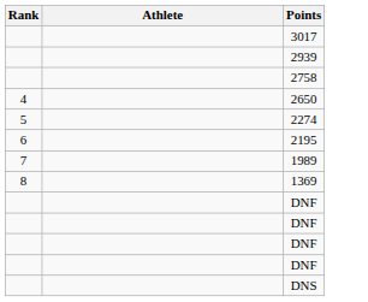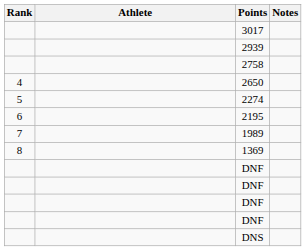 <table class="wikitable" style="text-align:center">
 <tr>
 <th>Rank</th>
 <th Style="width:18em">Athlete</th>
 <th>Points</th>
+<th>Notes</th>
 </tr>
 <tr>
 <td></td>
 <td style="text-align:left"></td>
 <td>3017</td>
+<td></td>
 </tr>
 <tr>
 <td></td>
 <td style="text-align:left"></td>
 <td>2939</td>
+<td></td>
 </tr>
 <tr>
 <td></td>
 <td style="text-align:left"></td>
 <td>2758</td>
+<td></td>
 </tr>
 <tr>
 <td>4</td>
 <td style="text-align:left"></td>
 <td>2650</td>
+<td></td>
 </tr>
 <tr>
 <td>5</td>
 <td style="text-align:left"></td>
 <td>2274</td>
+<td></td>
 </tr>
 <tr>
 <td>6</td>
 <td style="text-align:left"></td>
 <td>2195</td>
+<td></td>
 </tr>
 <tr>
 <td>7</td>
 <td style="text-align:left"></td>
 <td>1989</td>
+<td></td>
 </tr>
 <tr>
 <td>8</td>
 <td style="text-align:left"></td>
 <td>1369</td>
+<td></td>
 </tr>
 <tr>
 <td></td>
 <td style="text-align:left"></td>
 <td>DNF</td>
+<td></td>
 </tr>
 <tr>
 <td></td>
 <td style="text-align:left"></td>
 <td>DNF</td>
+<td></td>
 </tr>
 <tr>
 <td></td>
 <td style="text-align:left"></td>
 <td>DNF</td>
+<td></td>
 </tr>
 <tr>
 <td></td>
 <td style="text-align:left"></td>
 <td>DNF</td>
+<td></td>
 </tr>
 <tr>
 <td></td>
 <td style="text-align:left"></td>
 <td>DNS</td>
+<td></td>
 </tr>
 </table>
